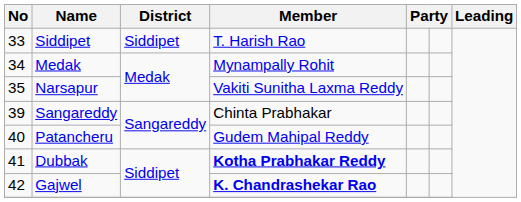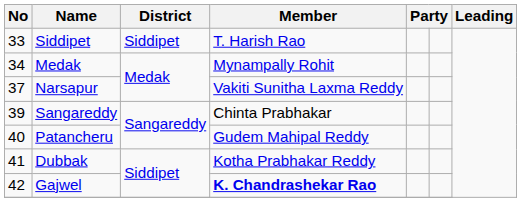 <table class="wikitable">
 <tr>
 <th>No</th>
 <th>Name</th>
 <th>District</th>
 <th>Member</th>
 <th colspan=2>Party</th>
 <th colspan="2">Leading<br></th>
 </tr>
 <tr>
 <td>33</td>
 <td><a href='#'>Siddipet</a></td>
 <td><a href='#'>Siddipet</a></td>
 <td><a href='#'>T. Harish Rao</a></td>
 <td></td>
 <td></td>
 </tr>
 <tr>
 <td>34</td>
 <td><a href='#'>Medak</a></td>
 <td rowspan="2"><a href='#'>Medak</a></td>
 <td><a href='#'>Mynampally Rohit</a></td>
 <td></td>
 <td></td>
 </tr>
 <tr>
-<td>35</td>
+<td>37</td>
 <td><a href='#'>Narsapur</a></td>
 <td><a href='#'>Vakiti Sunitha Laxma Reddy</a></td>
 <td></td>
 <td></td>
 </tr>
 <tr>
 <td>39</td>
 <td><a href='#'>Sangareddy</a></td>
 <td rowspan="2"><a href='#'>Sangareddy</a></td>
 <td>Chinta Prabhakar</td>
 <td></td>
 <td></td>
 </tr>
 <tr>
 <td>40</td>
 <td><a href='#'>Patancheru</a></td>
 <td><a href='#'>Gudem Mahipal Reddy</a></td>
 <td></td>
 <td></td>
 </tr>
 <tr>
 <td>41</td>
 <td><a href='#'>Dubbak</a></td>
 <td rowspan="2"><a href='#'>Siddipet</a></td>
-<td><strong><a href='#'>Kotha Prabhakar Reddy</a></strong></td>
+<td><a href='#'>Kotha Prabhakar Reddy</a></td>
 <td></td>
 <td></td>
 </tr>
 <tr>
 <td>42</td>
 <td><a href='#'>Gajwel</a></td>
 <td><strong><a href='#'>K. Chandrashekar Rao</a></strong></td>
 <td></td>
 <td></td>
 </tr>
 <tr>
 </tr>
 </table>
